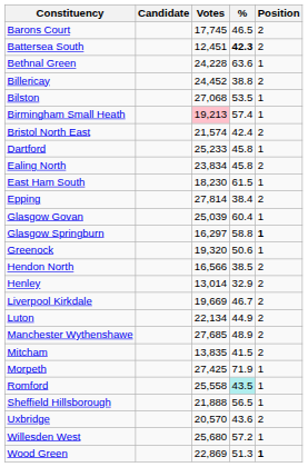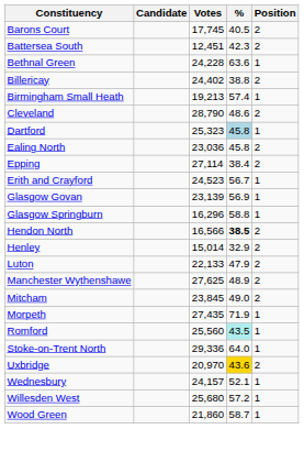 <table class="wikitable sortable">
 <tr>
 <th>Constituency</th>
 <th>Candidate</th>
 <th>Votes</th>
 <th>%</th>
 <th>Position</th>
 </tr>
 <tr>
 <td><a href='#'>Barons Court</a></td>
 <td></td>
 <td>17,745</td>
-<td>46.5</td>
+<td>40.5</td>
 <td>2</td>
 </tr>
 <tr>
 <td><a href='#'>Battersea South</a></td>
 <td></td>
 <td>12,451</td>
-<td><strong>42.3</strong></td>
+<td>42.3</td>
 <td>2</td>
 </tr>
 <tr>
 <td><a href='#'>Bethnal Green</a></td>
 <td></td>
 <td>24,228</td>
 <td>63.6</td>
 <td>1</td>
 </tr>
 <tr>
 <td><a href='#'>Billericay</a></td>
 <td></td>
-<td>24,452</td>
+<td>24,402</td>
 <td>38.8</td>
 <td>2</td>
 </tr>
 <tr>
-<td><a href='#'>Bilston</a></td>
-<td></td>
-<td>27,068</td>
-<td>53.5</td>
-<td>1</td>
-</tr>
-<tr>
 <td><a href='#'>Birmingham Small Heath</a></td>
 <td></td>
-<td style="background: pink;">19,213</td>
+<td>19,213</td>
 <td>57.4</td>
 <td>1</td>
 </tr>
 <tr>
-<td><a href='#'>Bristol North East</a></td>
+<td><a href='#'>Cleveland</a></td>
 <td></td>
-<td>21,574</td>
-<td>42.4</td>
+<td>28,790</td>
+<td>48.6</td>
 <td>2</td>
 </tr>
 <tr>
 <td><a href='#'>Dartford</a></td>
 <td></td>
-<td>25,233</td>
-<td>45.8</td>
+<td>25,323</td>
+<td style="background: lightblue;">45.8</td>
 <td>1</td>
 </tr>
 <tr>
 <td><a href='#'>Ealing North</a></td>
 <td></td>
-<td>23,834</td>
+<td>23,036</td>
 <td>45.8</td>
 <td>2</td>
 </tr>
 <tr>
-<td><a href='#'>East Ham South</a></td>
-<td></td>
-<td>18,230</td>
-<td>61.5</td>
-<td>1</td>
-</tr>
-<tr>
 <td><a href='#'>Epping</a></td>
 <td></td>
-<td>27,814</td>
+<td>27,114</td>
 <td>38.4</td>
 <td>2</td>
 </tr>
 <tr>
+<td><a href='#'>Erith and Crayford</a></td>
+<td></td>
+<td>24,523</td>
+<td>56.7</td>
+<td>1</td>
+</tr>
+<tr>
 <td><a href='#'>Glasgow Govan</a></td>
 <td></td>
-<td>25,039</td>
-<td>60.4</td>
+<td>23,139</td>
+<td>56.9</td>
 <td>1</td>
 </tr>
 <tr>
 <td><a href='#'>Glasgow Springburn</a></td>
 <td></td>
-<td>16,297</td>
+<td>16,296</td>
 <td>58.8</td>
-<td><strong>1</strong></td>
-</tr>
-<tr>
-<td><a href='#'>Greenock</a></td>
-<td></td>
-<td>19,320</td>
-<td>50.6</td>
 <td>1</td>
 </tr>
 <tr>
 <td><a href='#'>Hendon North</a></td>
 <td></td>
 <td>16,566</td>
-<td>38.5</td>
+<td><strong>38.5</strong></td>
 <td>2</td>
 </tr>
 <tr>
 <td><a href='#'>Henley</a></td>
 <td></td>
-<td>13,014</td>
+<td>15,014</td>
 <td>32.9</td>
-<td>2</td>
-</tr>
-<tr>
-<td><a href='#'>Liverpool Kirkdale</a></td>
-<td></td>
-<td>19,669</td>
-<td>46.7</td>
 <td>2</td>
 </tr>
 <tr>
 <td><a href='#'>Luton</a></td>
 <td></td>
-<td>22,134</td>
-<td>44.9</td>
+<td>22,133</td>
+<td>47.9</td>
 <td>2</td>
 </tr>
 <tr>
 <td><a href='#'>Manchester Wythenshawe</a></td>
 <td></td>
-<td>27,685</td>
+<td>27,625</td>
 <td>48.9</td>
 <td>2</td>
 </tr>
 <tr>
 <td><a href='#'>Mitcham</a></td>
 <td></td>
-<td>13,835</td>
-<td>41.5</td>
+<td>23,845</td>
+<td>49.0</td>
 <td>2</td>
 </tr>
 <tr>
 <td><a href='#'>Morpeth</a></td>
 <td></td>
-<td>27,425</td>
+<td>27,435</td>
 <td>71.9</td>
 <td>1</td>
 </tr>
 <tr>
 <td><a href='#'>Romford</a></td>
 <td></td>
-<td>25,558</td>
+<td>25,560</td>
 <td style="background: paleturquoise;">43.5</td>
 <td>1</td>
 </tr>
 <tr>
-<td><a href='#'>Sheffield Hillsborough</a></td>
+<td><a href='#'>Stoke-on-Trent North</a></td>
 <td></td>
-<td>21,888</td>
-<td>56.5</td>
+<td>29,336</td>
+<td>64.0</td>
 <td>1</td>
 </tr>
 <tr>
 <td><a href='#'>Uxbridge</a></td>
 <td></td>
-<td>20,570</td>
-<td>43.6</td>
+<td>20,970</td>
+<td style="background: gold;">43.6</td>
 <td>2</td>
+</tr>
+<tr>
+<td><a href='#'>Wednesbury</a></td>
+<td></td>
+<td>24,157</td>
+<td>52.1</td>
+<td>1</td>
 </tr>
 <tr>
 <td><a href='#'>Willesden West</a></td>
 <td></td>
 <td>25,680</td>
 <td>57.2</td>
 <td>1</td>
 </tr>
 <tr>
 <td><a href='#'>Wood Green</a></td>
 <td></td>
-<td>22,869</td>
-<td>51.3</td>
-<td><strong>1</strong></td>
+<td>21,860</td>
+<td>58.7</td>
+<td>1</td>
 </tr>
 </table>
